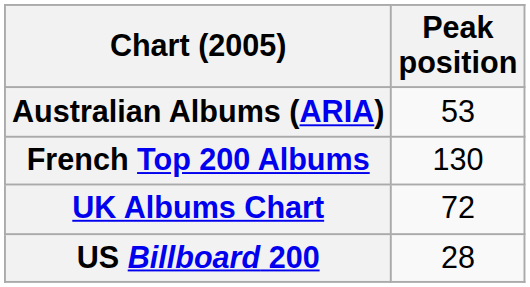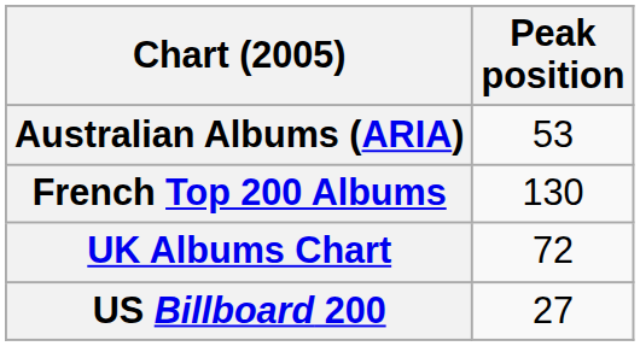 <table class="wikitable sortable plainrowheaders" style="text-align:center">
 <tr>
 <th>Chart (2005)</th>
 <th>Peak<br>position</th>
 </tr>
 <tr>
 <th scope="row">Australian Albums (<a href='#'>ARIA</a>)</th>
 <td>53</td>
 </tr>
 <tr>
 <th scope="row">French <a href='#'>Top 200 Albums</a></th>
 <td>130</td>
 </tr>
 <tr>
 <th scope="row"><a href='#'>UK Albums Chart</a></th>
 <td>72</td>
 </tr>
 <tr>
 <th scope="row">US <a href='#'><em>Billboard</em> 200</a></th>
-<td>28</td>
+<td>27</td>
 </tr>
 </table>
